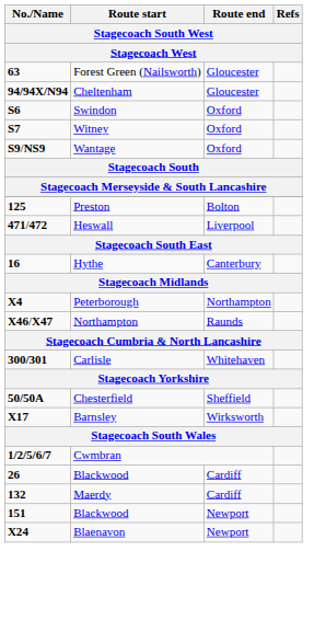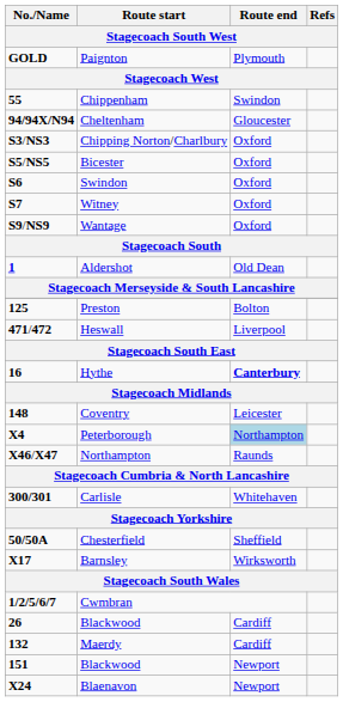 <table class="wikitable">
 <tr>
 <th>No./Name</th>
 <th>Route start</th>
 <th>Route end</th>
 <th>Refs</th>
 </tr>
 <tr>
 <th colspan="4"><a href='#'>Stagecoach South West</a></th>
 </tr>
 <tr>
+<td><strong>GOLD</strong></td>
+<td><a href='#'>Paignton</a></td>
+<td><a href='#'>Plymouth</a></td>
+<td></td>
+</tr>
+<tr>
 <th colspan="4"><a href='#'>Stagecoach West</a></th>
 </tr>
 <tr>
-<td><strong>63</strong></td>
-<td>Forest Green (<a href='#'>Nailsworth</a>)</td>
-<td><a href='#'>Gloucester</a></td>
+<td><strong>55</strong></td>
+<td><a href='#'>Chippenham</a></td>
+<td><a href='#'>Swindon</a></td>
 <td></td>
 </tr>
 <tr>
 <td><strong>94/94X/N94</strong></td>
 <td><a href='#'>Cheltenham</a></td>
 <td><a href='#'>Gloucester</a></td>
+<td></td>
+</tr>
+<tr>
+<td><strong>S3</strong>/<strong>NS3</strong></td>
+<td><a href='#'>Chipping Norton</a>/<a href='#'>Charlbury</a></td>
+<td><a href='#'>Oxford</a></td>
+<td></td>
+</tr>
+<tr>
+<td><strong>S5</strong>/<strong>NS5</strong></td>
+<td><a href='#'>Bicester</a></td>
+<td><a href='#'>Oxford</a></td>
 <td></td>
 </tr>
 <tr>
 <td><strong>S6</strong></td>
 <td><a href='#'>Swindon</a></td>
 <td><a href='#'>Oxford</a></td>
 <td></td>
 </tr>
 <tr>
 <td><strong>S7</strong></td>
 <td><a href='#'>Witney</a></td>
 <td><a href='#'>Oxford</a></td>
 <td></td>
 </tr>
 <tr>
 <td><strong>S9</strong>/<strong>NS9</strong></td>
 <td><a href='#'>Wantage</a></td>
 <td><a href='#'>Oxford</a></td>
 <td></td>
 </tr>
 <tr>
 <th colspan="4"><a href='#'>Stagecoach South</a></th>
 </tr>
 <tr>
+<td><strong><a href='#'>1</a></strong></td>
+<td><a href='#'>Aldershot</a></td>
+<td><a href='#'>Old Dean</a></td>
+<td></td>
+</tr>
+<tr>
 <th colspan="4"><a href='#'>Stagecoach Merseyside & South Lancashire</a></th>
 </tr>
 <tr>
 </tr>
 <tr>
 <td><strong>125</strong></td>
 <td><a href='#'>Preston</a></td>
 <td><a href='#'>Bolton</a></td>
 <td></td>
 </tr>
 <tr>
 <td><strong>471</strong>/<strong>472</strong></td>
 <td><a href='#'>Heswall</a></td>
 <td><a href='#'>Liverpool</a></td>
 <td></td>
 </tr>
 <tr>
 <th colspan="4"><a href='#'>Stagecoach South East</a></th>
 </tr>
 <tr>
 <td><strong>16</strong></td>
 <td><a href='#'>Hythe</a></td>
-<td><a href='#'>Canterbury</a></td>
+<td><strong><a href='#'>Canterbury</a></strong></td>
 <td></td>
 </tr>
 <tr>
 <th colspan="4"><a href='#'>Stagecoach Midlands</a></th>
 </tr>
 <tr>
+<td><strong>148</strong></td>
+<td><a href='#'>Coventry</a></td>
+<td><a href='#'>Leicester</a></td>
+<td></td>
+</tr>
+<tr>
 <td><strong>X4</strong></td>
 <td><a href='#'>Peterborough</a></td>
-<td><a href='#'>Northampton</a></td>
+<td style="background: lightblue;"><a href='#'>Northampton</a></td>
 <td></td>
 </tr>
 <tr>
 <td><strong>X46</strong>/<strong>X47</strong></td>
 <td><a href='#'>Northampton</a></td>
 <td><a href='#'>Raunds</a></td>
 <td></td>
 </tr>
 <tr>
 <th colspan="4"><a href='#'>Stagecoach Cumbria & North Lancashire</a></th>
 </tr>
 <tr>
 <td><strong>300/301</strong></td>
 <td><a href='#'>Carlisle</a></td>
 <td><a href='#'>Whitehaven</a></td>
 <td></td>
 </tr>
 <tr>
 <th colspan="4"><a href='#'>Stagecoach Yorkshire</a></th>
 </tr>
 <tr>
 <td><strong>50/50A</strong></td>
 <td><a href='#'>Chesterfield</a></td>
 <td><a href='#'>Sheffield</a></td>
 <td></td>
 </tr>
 <tr>
 <td><strong>X17</strong></td>
 <td><a href='#'>Barnsley</a></td>
 <td><a href='#'>Wirksworth</a></td>
 <td></td>
 </tr>
 <tr>
 <th colspan="4"><a href='#'>Stagecoach South Wales</a></th>
 </tr>
 <tr>
 <td><strong>1/2/5/6/7</strong></td>
 <td colspan="2"><a href='#'>Cwmbran</a></td>
 <td></td>
 </tr>
 <tr>
 <td><strong>26</strong></td>
 <td><a href='#'>Blackwood</a></td>
 <td><a href='#'>Cardiff</a></td>
 <td></td>
 </tr>
 <tr>
 <td><strong>132</strong></td>
 <td><a href='#'>Maerdy</a></td>
 <td><a href='#'>Cardiff</a></td>
 <td></td>
 </tr>
 <tr>
 <td><strong>151</strong></td>
 <td><a href='#'>Blackwood</a></td>
 <td><a href='#'>Newport</a></td>
 <td></td>
 </tr>
 <tr>
 <td><strong>X24</strong></td>
 <td><a href='#'>Blaenavon</a></td>
 <td><a href='#'>Newport</a></td>
 <td></td>
 </tr>
 </table>
